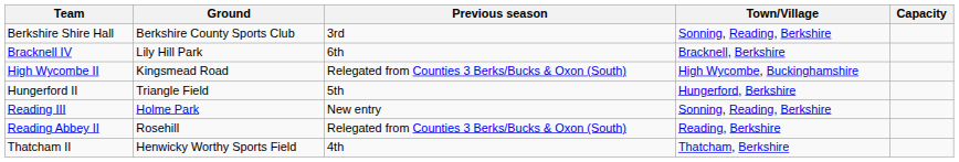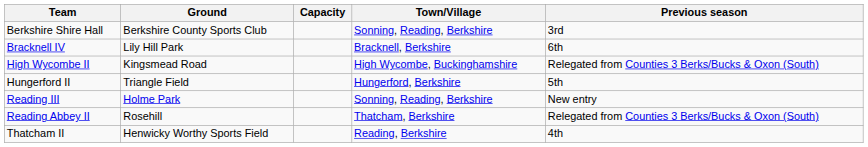 <table class="wikitable sortable" width=100%>
 <tr>
 <th>Team</th>
 <th>Ground</th>
+<th>Capacity</th>
+<th>Town/Village</th>
 <th>Previous season</th>
-<th>Town/Village</th>
-<th>Capacity</th>
 </tr>
 <tr>
 <td>Berkshire Shire Hall</td>
 <td>Berkshire County Sports Club</td>
+<td></td>
+<td><a href='#'>Sonning</a>, <a href='#'>Reading</a>, <a href='#'>Berkshire</a></td>
 <td>3rd</td>
-<td><a href='#'>Sonning</a>, <a href='#'>Reading</a>, <a href='#'>Berkshire</a></td>
-<td></td>
 </tr>
 <tr>
 <td><a href='#'>Bracknell IV</a></td>
 <td>Lily Hill Park</td>
+<td></td>
+<td><a href='#'>Bracknell</a>, <a href='#'>Berkshire</a></td>
 <td>6th</td>
-<td><a href='#'>Bracknell</a>, <a href='#'>Berkshire</a></td>
-<td></td>
 </tr>
 <tr>
 <td><a href='#'>High Wycombe II</a></td>
 <td>Kingsmead Road</td>
+<td></td>
+<td><a href='#'>High Wycombe</a>, <a href='#'>Buckinghamshire</a></td>
 <td>Relegated from <a href='#'>Counties 3 Berks/Bucks & Oxon (South)</a></td>
-<td><a href='#'>High Wycombe</a>, <a href='#'>Buckinghamshire</a></td>
-<td></td>
 </tr>
 <tr>
 <td>Hungerford II</td>
 <td>Triangle Field</td>
+<td></td>
+<td><a href='#'>Hungerford</a>, <a href='#'>Berkshire</a></td>
 <td>5th</td>
-<td><a href='#'>Hungerford</a>, <a href='#'>Berkshire</a></td>
-<td></td>
 </tr>
 <tr>
 <td><a href='#'>Reading III</a></td>
 <td><a href='#'>Holme Park</a></td>
+<td></td>
+<td><a href='#'>Sonning</a>, <a href='#'>Reading</a>, <a href='#'>Berkshire</a></td>
 <td>New entry</td>
-<td><a href='#'>Sonning</a>, <a href='#'>Reading</a>, <a href='#'>Berkshire</a></td>
-<td></td>
 </tr>
 <tr>
 <td><a href='#'>Reading Abbey II</a></td>
 <td>Rosehill</td>
+<td></td>
+<td><a href='#'>Thatcham</a>, <a href='#'>Berkshire</a></td>
 <td>Relegated from <a href='#'>Counties 3 Berks/Bucks & Oxon (South)</a></td>
-<td><a href='#'>Reading</a>, <a href='#'>Berkshire</a></td>
-<td></td>
 </tr>
 <tr>
 <td>Thatcham II</td>
 <td>Henwicky Worthy Sports Field</td>
+<td></td>
+<td><a href='#'>Reading</a>, <a href='#'>Berkshire</a></td>
 <td>4th</td>
-<td><a href='#'>Thatcham</a>, <a href='#'>Berkshire</a></td>
-<td></td>
 </tr>
 </table>
